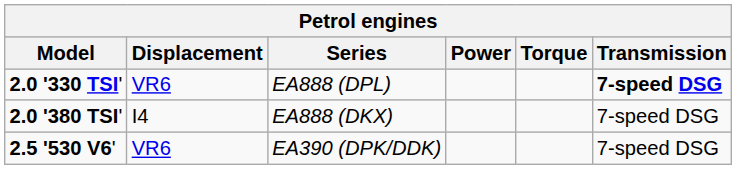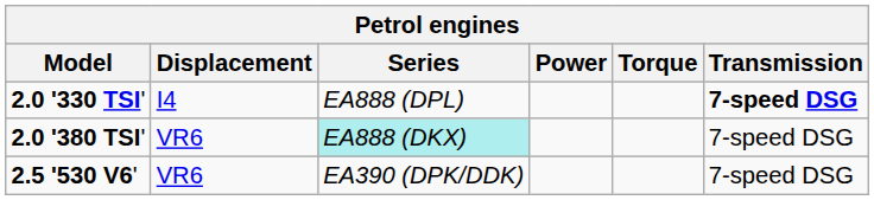 <table class="wikitable" style="text-align:left; font-size:90%;">
 <tr>
 <th colspan="6">Petrol engines</th>
 </tr>
 <tr>
 <th>Model</th>
 <th>Displacement</th>
 <th>Series</th>
 <th>Power</th>
 <th>Torque</th>
 <th>Transmission</th>
 </tr>
 <tr>
 <td><strong>2.0 '330 <a href='#'>TSI</a></strong>'</td>
-<td> <a href='#'>VR6</a></td>
+<td> <a href='#'>I4</a></td>
 <td><em>EA888 (DPL)</em></td>
 <td></td>
 <td></td>
 <td><strong>7-speed <a href='#'>DSG</a></strong></td>
 </tr>
 <tr>
 <td><strong>2.0 '380 TSI</strong>'</td>
-<td> I4</td>
-<td><em>EA888 (DKX)</em></td>
+<td> <a href='#'>VR6</a></td>
+<td style="background: paleturquoise;"><em>EA888 (DKX)</em></td>
 <td></td>
 <td></td>
 <td>7-speed DSG</td>
 </tr>
 <tr>
 <td><strong>2.5 '530 V6</strong>'</td>
 <td> <a href='#'>VR6</a></td>
 <td><em>EA390 (DPK/DDK)</em></td>
 <td></td>
 <td></td>
 <td>7-speed DSG</td>
 </tr>
 </table>
